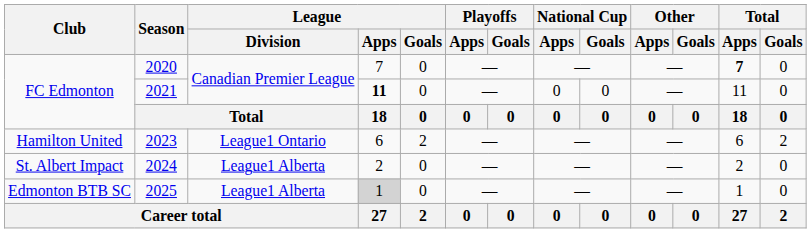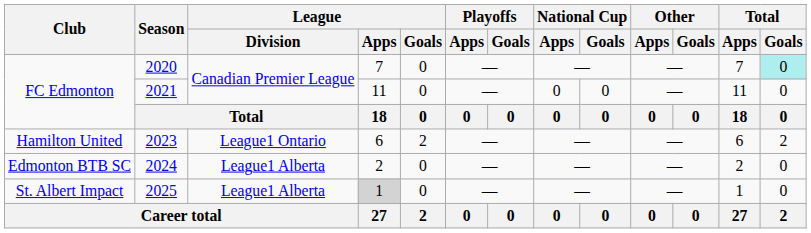 <table class="wikitable" style="text-align: center">
 <tr>
 <th rowspan="2">Club</th>
 <th rowspan="2">Season</th>
 <th colspan="3">League</th>
 <th colspan="2">Playoffs</th>
 <th colspan="2">National Cup</th>
 <th colspan="2">Other</th>
 <th colspan="2">Total</th>
 </tr>
 <tr>
 <th>Division</th>
 <th>Apps</th>
 <th>Goals</th>
 <th>Apps</th>
 <th>Goals</th>
 <th>Apps</th>
 <th>Goals</th>
 <th>Apps</th>
 <th>Goals</th>
 <th>Apps</th>
 <th>Goals</th>
 </tr>
 <tr>
 <td rowspan=3><a href='#'>FC Edmonton</a></td>
 <td><a href='#'>2020</a></td>
 <td rowspan=2><a href='#'>Canadian Premier League</a></td>
 <td>7</td>
 <td>0</td>
 <td colspan=2>—</td>
 <td colspan=2>—</td>
 <td colspan=2>—</td>
-<td><strong>7</strong></td>
-<td>0</td>
+<td>7</td>
+<td style="background: paleturquoise;">0</td>
 </tr>
 <tr>
 <td><a href='#'>2021</a></td>
-<td><strong>11</strong></td>
+<td>11</td>
 <td>0</td>
 <td colspan=2>—</td>
 <td>0</td>
 <td>0</td>
 <td colspan=2>—</td>
 <td>11</td>
 <td>0</td>
 </tr>
 <tr>
 <th colspan="2">Total</th>
 <th>18</th>
 <th>0</th>
 <th>0</th>
 <th>0</th>
 <th>0</th>
 <th>0</th>
 <th>0</th>
 <th>0</th>
 <th>18</th>
 <th>0</th>
 </tr>
 <tr>
 <td><a href='#'>Hamilton United</a></td>
 <td><a href='#'>2023</a></td>
 <td><a href='#'>League1 Ontario</a></td>
 <td>6</td>
 <td>2</td>
 <td colspan="2">—</td>
 <td colspan=2>—</td>
 <td colspan="2">—</td>
 <td>6</td>
 <td>2</td>
 </tr>
 <tr>
-<td><a href='#'>St. Albert Impact</a></td>
+<td><a href='#'>Edmonton BTB SC</a></td>
 <td><a href='#'>2024</a></td>
 <td><a href='#'>League1 Alberta</a></td>
 <td>2</td>
 <td>0</td>
 <td colspan="2">—</td>
 <td colspan=2>—</td>
 <td colspan="2">—</td>
 <td>2</td>
 <td>0</td>
 </tr>
 <tr>
-<td><a href='#'>Edmonton BTB SC</a></td>
+<td><a href='#'>St. Albert Impact</a></td>
 <td><a href='#'>2025</a></td>
 <td><a href='#'>League1 Alberta</a></td>
 <td style="background: lightgrey;">1</td>
 <td>0</td>
 <td colspan="2">—</td>
 <td colspan=2>—</td>
 <td colspan="2">—</td>
 <td>1</td>
 <td>0</td>
 </tr>
 <tr>
 <th colspan="3">Career total</th>
 <th>27</th>
 <th>2</th>
 <th>0</th>
 <th>0</th>
 <th>0</th>
 <th>0</th>
 <th>0</th>
 <th>0</th>
 <th>27</th>
 <th>2</th>
 </tr>
 </table>
